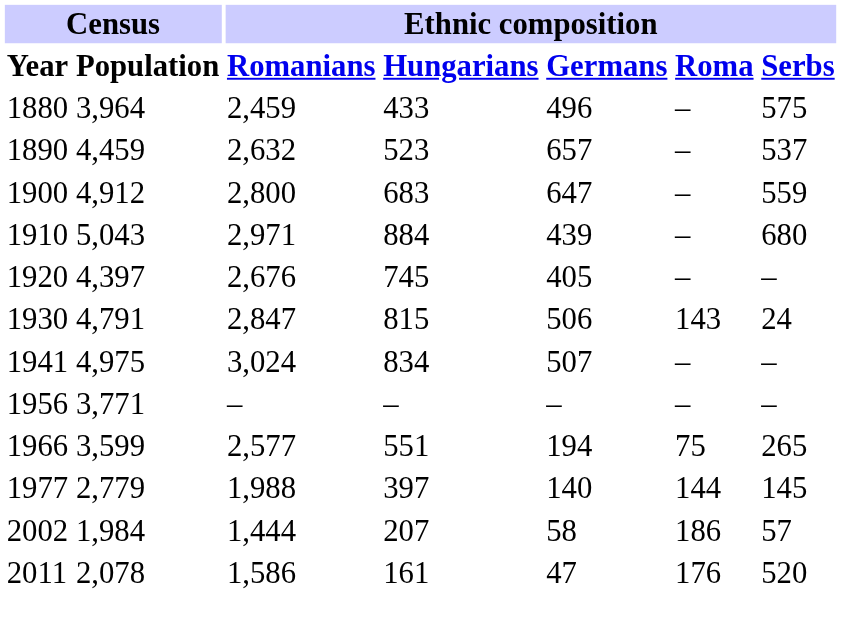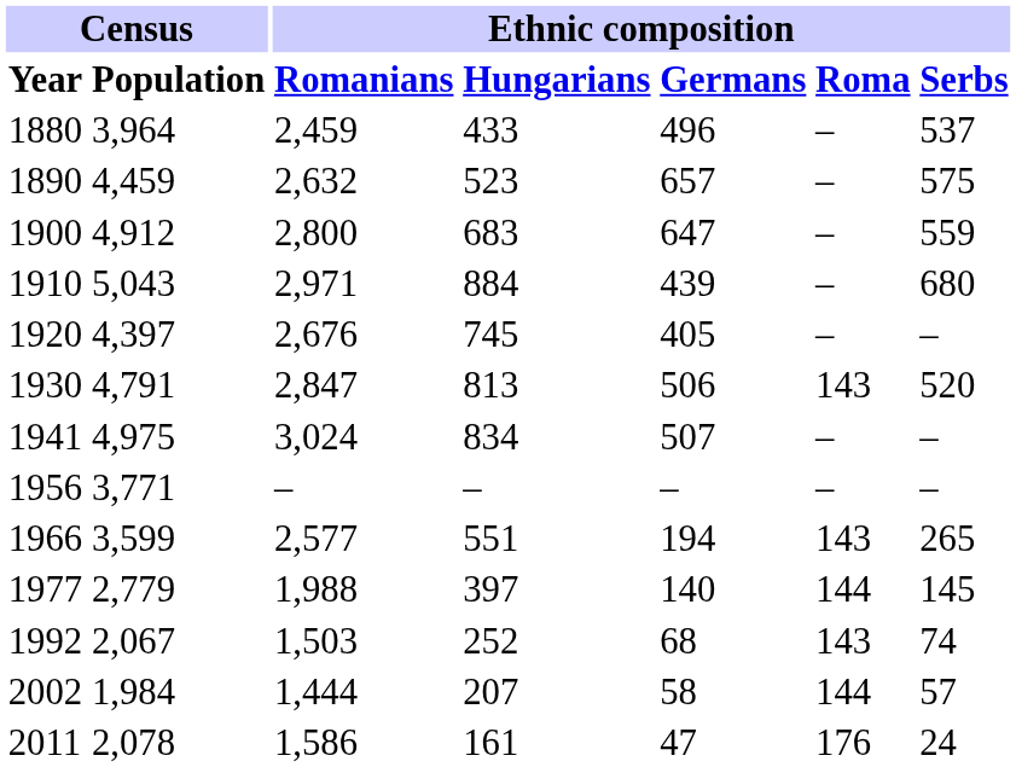 <table class="toccolours">
 <tr>
 <th align="center" colspan="2" style="background:#ccccff;">Census</th>
 <th align="center" colspan="5" style="background:#ccccff;">Ethnic composition</th>
 </tr>
 <tr>
 <th>Year</th>
 <th>Population</th>
 <th><a href='#'>Romanians</a></th>
 <th><a href='#'>Hungarians</a></th>
 <th><a href='#'>Germans</a></th>
 <th><a href='#'>Roma</a></th>
 <th><a href='#'>Serbs</a></th>
 </tr>
 <tr>
 <td>1880</td>
 <td>3,964</td>
 <td>2,459</td>
 <td>433</td>
 <td>496</td>
 <td>–</td>
-<td>575</td>
+<td>537</td>
 </tr>
 <tr>
 <td>1890</td>
 <td>4,459</td>
 <td>2,632</td>
 <td>523</td>
 <td>657</td>
 <td>–</td>
-<td>537</td>
+<td>575</td>
 </tr>
 <tr>
 <td>1900</td>
 <td>4,912</td>
 <td>2,800</td>
 <td>683</td>
 <td>647</td>
 <td>–</td>
 <td>559</td>
 </tr>
 <tr>
 <td>1910</td>
 <td>5,043</td>
 <td>2,971</td>
 <td>884</td>
 <td>439</td>
 <td>–</td>
 <td>680</td>
 </tr>
 <tr>
 <td>1920</td>
 <td>4,397</td>
 <td>2,676</td>
 <td>745</td>
 <td>405</td>
 <td>–</td>
 <td>–</td>
 </tr>
 <tr>
 <td>1930</td>
 <td>4,791</td>
 <td>2,847</td>
-<td>815</td>
+<td>813</td>
 <td>506</td>
 <td>143</td>
-<td>24</td>
+<td>520</td>
 </tr>
 <tr>
 <td>1941</td>
 <td>4,975</td>
 <td>3,024</td>
 <td>834</td>
 <td>507</td>
 <td>–</td>
 <td>–</td>
 </tr>
 <tr>
 <td>1956</td>
 <td>3,771</td>
 <td>–</td>
 <td>–</td>
 <td>–</td>
 <td>–</td>
 <td>–</td>
 </tr>
 <tr>
 <td>1966</td>
 <td>3,599</td>
 <td>2,577</td>
 <td>551</td>
 <td>194</td>
-<td>75</td>
+<td>143</td>
 <td>265</td>
 </tr>
 <tr>
 <td>1977</td>
 <td>2,779</td>
 <td>1,988</td>
 <td>397</td>
 <td>140</td>
 <td>144</td>
 <td>145</td>
 </tr>
 <tr>
+<td>1992</td>
+<td>2,067</td>
+<td>1,503</td>
+<td>252</td>
+<td>68</td>
+<td>143</td>
+<td>74</td>
+</tr>
+<tr>
 <td>2002</td>
 <td>1,984</td>
 <td>1,444</td>
 <td>207</td>
 <td>58</td>
-<td>186</td>
+<td>144</td>
 <td>57</td>
 </tr>
 <tr>
 <td>2011</td>
 <td>2,078</td>
 <td>1,586</td>
 <td>161</td>
 <td>47</td>
 <td>176</td>
-<td>520</td>
+<td>24</td>
 </tr>
 </table>
